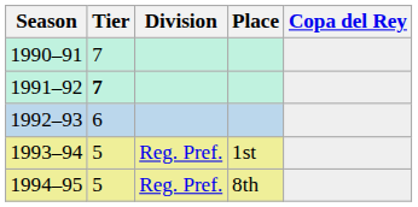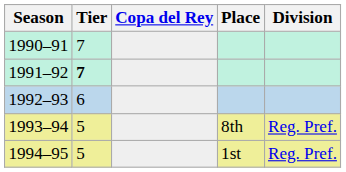 <table class="wikitable">
 <tr style="background:#f0f6fa;">
 <th>Season</th>
 <th>Tier</th>
+<th><a href='#'>Copa del Rey</a></th>
+<th>Place</th>
 <th>Division</th>
-<th>Place</th>
-<th><a href='#'>Copa del Rey</a></th>
 </tr>
 <tr>
 <td style="background:#C0F2DF;">1990–91</td>
 <td style="background:#C0F2DF;">7</td>
+<th style="background:#efefef;"></th>
 <td style="background:#C0F2DF;"></td>
 <td style="background:#C0F2DF;"></td>
-<th style="background:#efefef;"></th>
 </tr>
 <tr>
 <td style="background:#C0F2DF;">1991–92</td>
 <td style="background:#C0F2DF;"><strong>7</strong></td>
+<th style="background:#efefef;"></th>
 <td style="background:#C0F2DF;"></td>
 <td style="background:#C0F2DF;"></td>
-<th style="background:#efefef;"></th>
 </tr>
 <tr>
 <td style="background:#BBD7EC;">1992–93</td>
 <td style="background:#BBD7EC;">6</td>
+<th style="background:#efefef;"></th>
 <td style="background:#BBD7EC;"></td>
 <td style="background:#BBD7EC;"></td>
-<th style="background:#efefef;"></th>
 </tr>
 <tr>
 <td style="background:#EFEF99;">1993–94</td>
 <td style="background:#EFEF99;">5</td>
+<th style="background:#efefef;"></th>
+<td style="background:#EFEF99;">8th</td>
 <td style="background:#EFEF99;"><a href='#'>Reg. Pref.</a></td>
-<td style="background:#EFEF99;">1st</td>
-<th style="background:#efefef;"></th>
 </tr>
 <tr>
 <td style="background:#EFEF99;">1994–95</td>
 <td style="background:#EFEF99;">5</td>
+<th style="background:#efefef;"></th>
+<td style="background:#EFEF99;">1st</td>
 <td style="background:#EFEF99;"><a href='#'>Reg. Pref.</a></td>
-<td style="background:#EFEF99;">8th</td>
-<th style="background:#efefef;"></th>
 </tr>
 </table>
